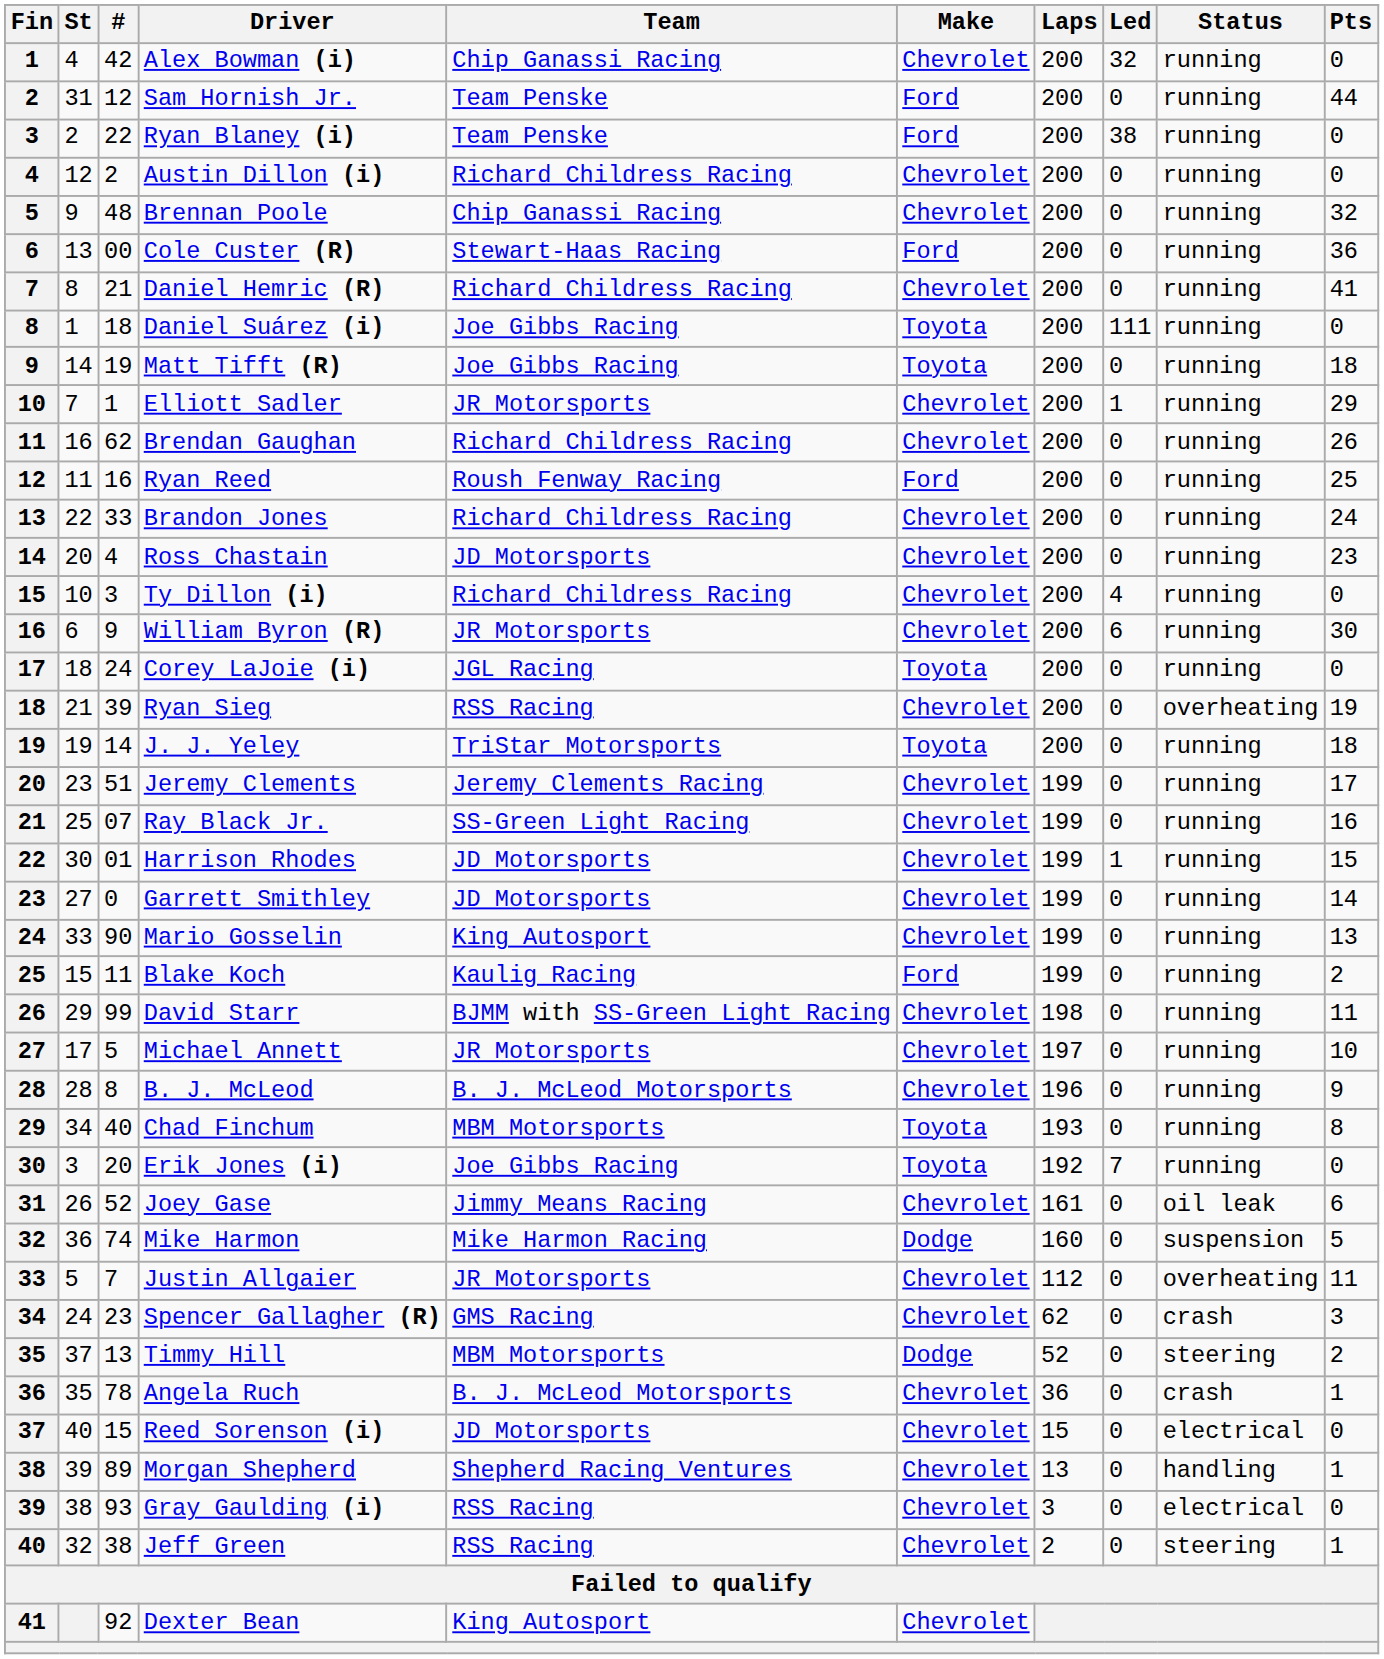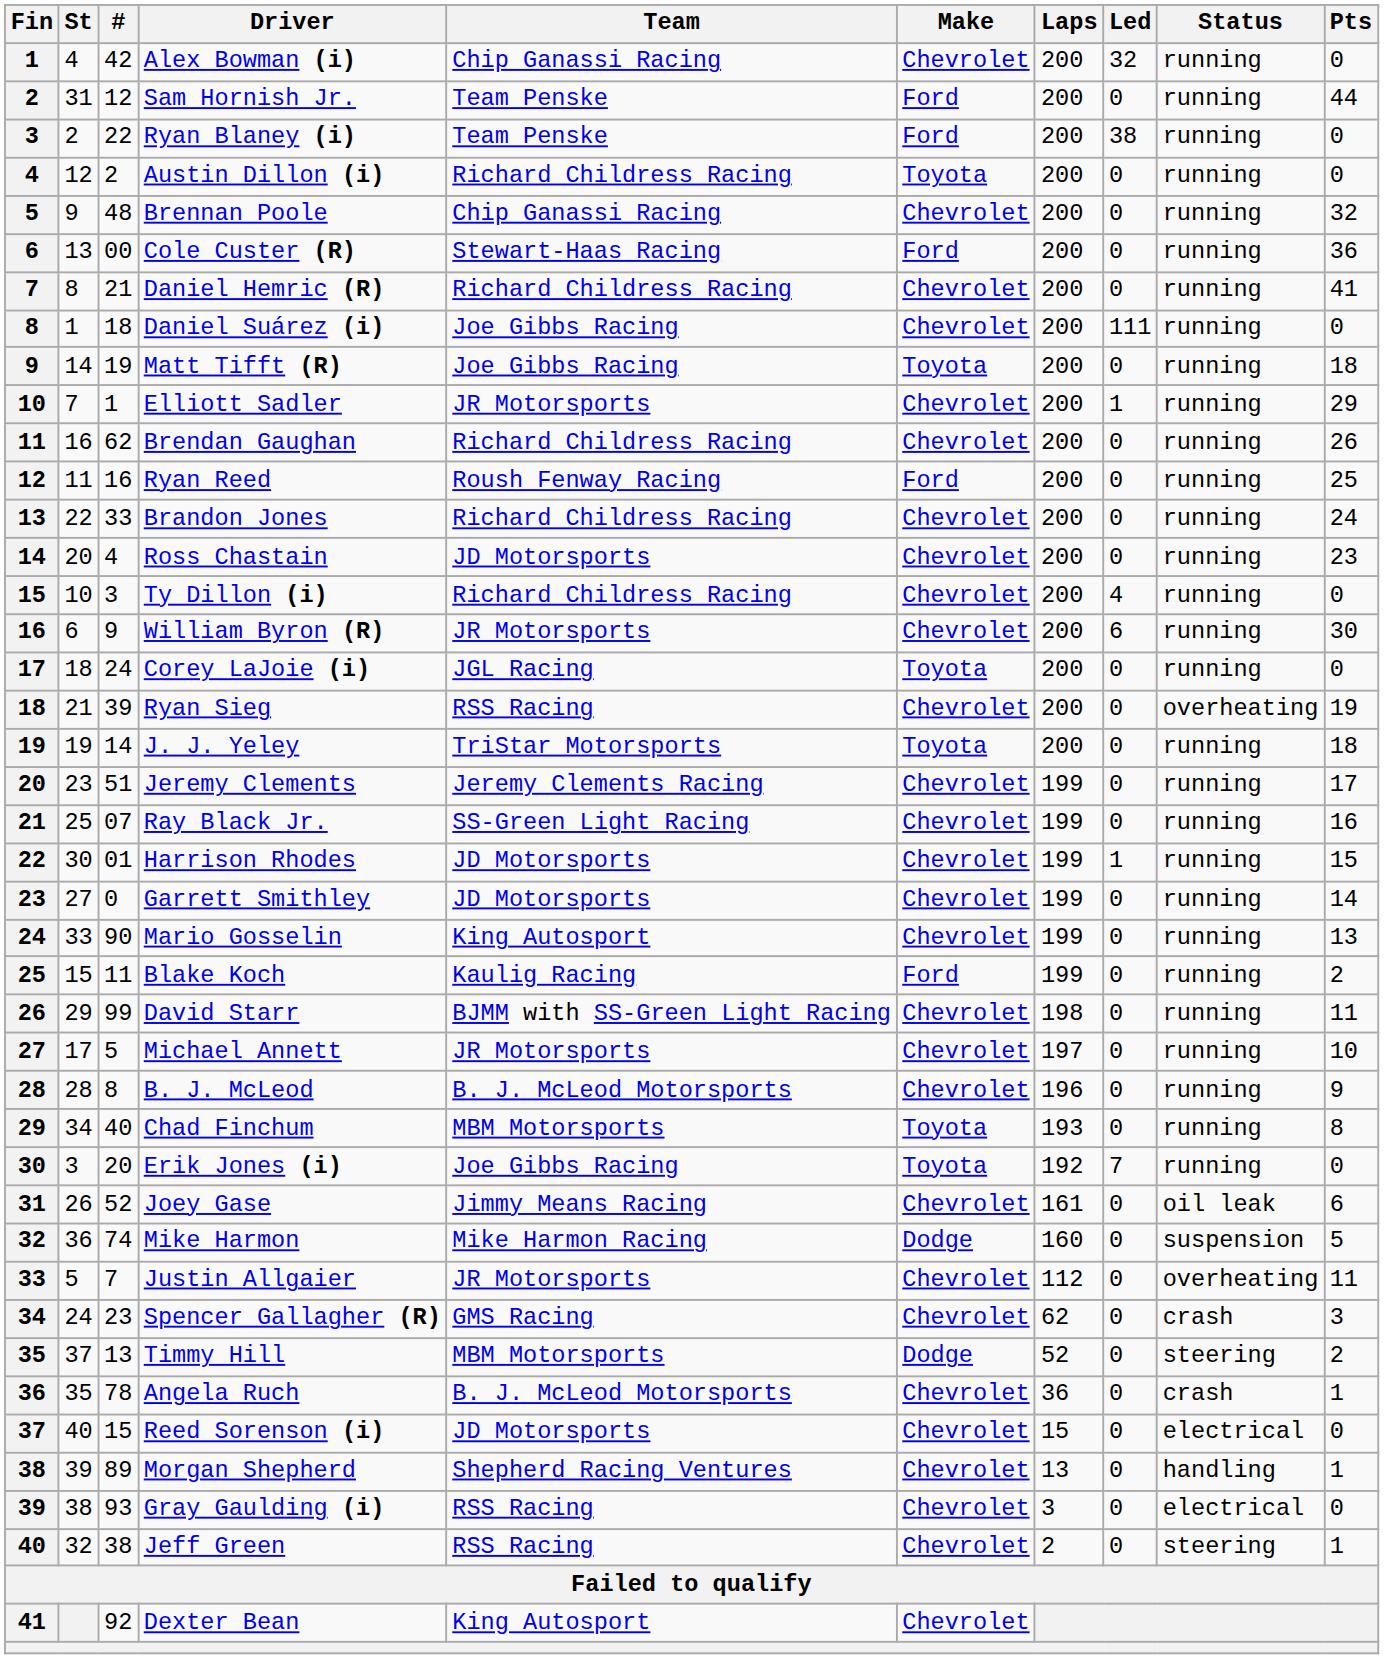 <table class="wikitable" style="font-size:95%">
 <tr>
 <th>Fin</th>
 <th>St</th>
 <th>#</th>
 <th>Driver</th>
 <th>Team</th>
 <th>Make</th>
 <th>Laps</th>
 <th>Led</th>
 <th>Status</th>
 <th>Pts</th>
 </tr>
 <tr>
 <th>1</th>
 <td>4</td>
 <td>42</td>
 <td><a href='#'>Alex Bowman</a> <strong>(i)</strong></td>
 <td><a href='#'>Chip Ganassi Racing</a></td>
 <td><a href='#'>Chevrolet</a></td>
 <td>200</td>
 <td>32</td>
 <td>running</td>
 <td>0</td>
 </tr>
 <tr>
 <th>2</th>
 <td>31</td>
 <td>12</td>
 <td><a href='#'>Sam Hornish Jr.</a></td>
 <td><a href='#'>Team Penske</a></td>
 <td><a href='#'>Ford</a></td>
 <td>200</td>
 <td>0</td>
 <td>running</td>
 <td>44</td>
 </tr>
 <tr>
 <th>3</th>
 <td>2</td>
 <td>22</td>
 <td><a href='#'>Ryan Blaney</a> <strong>(i)</strong></td>
 <td><a href='#'>Team Penske</a></td>
 <td><a href='#'>Ford</a></td>
 <td>200</td>
 <td>38</td>
 <td>running</td>
 <td>0</td>
 </tr>
 <tr>
 <th>4</th>
 <td>12</td>
 <td>2</td>
 <td><a href='#'>Austin Dillon</a> <strong>(i)</strong></td>
 <td><a href='#'>Richard Childress Racing</a></td>
-<td><a href='#'>Chevrolet</a></td>
+<td><a href='#'>Toyota</a></td>
 <td>200</td>
 <td>0</td>
 <td>running</td>
 <td>0</td>
 </tr>
 <tr>
 <th>5</th>
 <td>9</td>
 <td>48</td>
 <td><a href='#'>Brennan Poole</a></td>
 <td><a href='#'>Chip Ganassi Racing</a></td>
 <td><a href='#'>Chevrolet</a></td>
 <td>200</td>
 <td>0</td>
 <td>running</td>
 <td>32</td>
 </tr>
 <tr>
 <th>6</th>
 <td>13</td>
 <td>00</td>
 <td><a href='#'>Cole Custer</a> <strong>(R)</strong></td>
 <td><a href='#'>Stewart-Haas Racing</a></td>
 <td><a href='#'>Ford</a></td>
 <td>200</td>
 <td>0</td>
 <td>running</td>
 <td>36</td>
 </tr>
 <tr>
 <th>7</th>
 <td>8</td>
 <td>21</td>
 <td><a href='#'>Daniel Hemric</a> <strong>(R)</strong></td>
 <td><a href='#'>Richard Childress Racing</a></td>
 <td><a href='#'>Chevrolet</a></td>
 <td>200</td>
 <td>0</td>
 <td>running</td>
 <td>41</td>
 </tr>
 <tr>
 <th>8</th>
 <td>1</td>
 <td>18</td>
 <td><a href='#'>Daniel Suárez</a> <strong>(i)</strong></td>
 <td><a href='#'>Joe Gibbs Racing</a></td>
-<td><a href='#'>Toyota</a></td>
+<td><a href='#'>Chevrolet</a></td>
 <td>200</td>
 <td>111</td>
 <td>running</td>
 <td>0</td>
 </tr>
 <tr>
 <th>9</th>
 <td>14</td>
 <td>19</td>
 <td><a href='#'>Matt Tifft</a> <strong>(R)</strong></td>
 <td><a href='#'>Joe Gibbs Racing</a></td>
 <td><a href='#'>Toyota</a></td>
 <td>200</td>
 <td>0</td>
 <td>running</td>
 <td>18</td>
 </tr>
 <tr>
 <th>10</th>
 <td>7</td>
 <td>1</td>
 <td><a href='#'>Elliott Sadler</a></td>
 <td><a href='#'>JR Motorsports</a></td>
 <td><a href='#'>Chevrolet</a></td>
 <td>200</td>
 <td>1</td>
 <td>running</td>
 <td>29</td>
 </tr>
 <tr>
 <th>11</th>
 <td>16</td>
 <td>62</td>
 <td><a href='#'>Brendan Gaughan</a></td>
 <td><a href='#'>Richard Childress Racing</a></td>
 <td><a href='#'>Chevrolet</a></td>
 <td>200</td>
 <td>0</td>
 <td>running</td>
 <td>26</td>
 </tr>
 <tr>
 <th>12</th>
 <td>11</td>
 <td>16</td>
 <td><a href='#'>Ryan Reed</a></td>
 <td><a href='#'>Roush Fenway Racing</a></td>
 <td><a href='#'>Ford</a></td>
 <td>200</td>
 <td>0</td>
 <td>running</td>
 <td>25</td>
 </tr>
 <tr>
 <th>13</th>
 <td>22</td>
 <td>33</td>
 <td><a href='#'>Brandon Jones</a></td>
 <td><a href='#'>Richard Childress Racing</a></td>
 <td><a href='#'>Chevrolet</a></td>
 <td>200</td>
 <td>0</td>
 <td>running</td>
 <td>24</td>
 </tr>
 <tr>
 <th>14</th>
 <td>20</td>
 <td>4</td>
 <td><a href='#'>Ross Chastain</a></td>
 <td><a href='#'>JD Motorsports</a></td>
 <td><a href='#'>Chevrolet</a></td>
 <td>200</td>
 <td>0</td>
 <td>running</td>
 <td>23</td>
 </tr>
 <tr>
 <th>15</th>
 <td>10</td>
 <td>3</td>
 <td><a href='#'>Ty Dillon</a> <strong>(i)</strong></td>
 <td><a href='#'>Richard Childress Racing</a></td>
 <td><a href='#'>Chevrolet</a></td>
 <td>200</td>
 <td>4</td>
 <td>running</td>
 <td>0</td>
 </tr>
 <tr>
 <th>16</th>
 <td>6</td>
 <td>9</td>
 <td><a href='#'>William Byron</a> <strong>(R)</strong></td>
 <td><a href='#'>JR Motorsports</a></td>
 <td><a href='#'>Chevrolet</a></td>
 <td>200</td>
 <td>6</td>
 <td>running</td>
 <td>30</td>
 </tr>
 <tr>
 <th>17</th>
 <td>18</td>
 <td>24</td>
 <td><a href='#'>Corey LaJoie</a> <strong>(i)</strong></td>
 <td><a href='#'>JGL Racing</a></td>
 <td><a href='#'>Toyota</a></td>
 <td>200</td>
 <td>0</td>
 <td>running</td>
 <td>0</td>
 </tr>
 <tr>
 <th>18</th>
 <td>21</td>
 <td>39</td>
 <td><a href='#'>Ryan Sieg</a></td>
 <td><a href='#'>RSS Racing</a></td>
 <td><a href='#'>Chevrolet</a></td>
 <td>200</td>
 <td>0</td>
 <td>overheating</td>
 <td>19</td>
 </tr>
 <tr>
 <th>19</th>
 <td>19</td>
 <td>14</td>
 <td><a href='#'>J. J. Yeley</a></td>
 <td><a href='#'>TriStar Motorsports</a></td>
 <td><a href='#'>Toyota</a></td>
 <td>200</td>
 <td>0</td>
 <td>running</td>
 <td>18</td>
 </tr>
 <tr>
 <th>20</th>
 <td>23</td>
 <td>51</td>
 <td><a href='#'>Jeremy Clements</a></td>
 <td><a href='#'>Jeremy Clements Racing</a></td>
 <td><a href='#'>Chevrolet</a></td>
 <td>199</td>
 <td>0</td>
 <td>running</td>
 <td>17</td>
 </tr>
 <tr>
 <th>21</th>
 <td>25</td>
 <td>07</td>
 <td><a href='#'>Ray Black Jr.</a></td>
 <td><a href='#'>SS-Green Light Racing</a></td>
 <td><a href='#'>Chevrolet</a></td>
 <td>199</td>
 <td>0</td>
 <td>running</td>
 <td>16</td>
 </tr>
 <tr>
 <th>22</th>
 <td>30</td>
 <td>01</td>
 <td><a href='#'>Harrison Rhodes</a></td>
 <td><a href='#'>JD Motorsports</a></td>
 <td><a href='#'>Chevrolet</a></td>
 <td>199</td>
 <td>1</td>
 <td>running</td>
 <td>15</td>
 </tr>
 <tr>
 <th>23</th>
 <td>27</td>
 <td>0</td>
 <td><a href='#'>Garrett Smithley</a></td>
 <td><a href='#'>JD Motorsports</a></td>
 <td><a href='#'>Chevrolet</a></td>
 <td>199</td>
 <td>0</td>
 <td>running</td>
 <td>14</td>
 </tr>
 <tr>
 <th>24</th>
 <td>33</td>
 <td>90</td>
 <td><a href='#'>Mario Gosselin</a></td>
 <td><a href='#'>King Autosport</a></td>
 <td><a href='#'>Chevrolet</a></td>
 <td>199</td>
 <td>0</td>
 <td>running</td>
 <td>13</td>
 </tr>
 <tr>
 <th>25</th>
 <td>15</td>
 <td>11</td>
 <td><a href='#'>Blake Koch</a></td>
 <td><a href='#'>Kaulig Racing</a></td>
 <td><a href='#'>Ford</a></td>
 <td>199</td>
 <td>0</td>
 <td>running</td>
 <td>2</td>
 </tr>
 <tr>
 <th>26</th>
 <td>29</td>
 <td>99</td>
 <td><a href='#'>David Starr</a></td>
 <td><a href='#'>BJMM</a> with <a href='#'>SS-Green Light Racing</a></td>
 <td><a href='#'>Chevrolet</a></td>
 <td>198</td>
 <td>0</td>
 <td>running</td>
 <td>11</td>
 </tr>
 <tr>
 <th>27</th>
 <td>17</td>
 <td>5</td>
 <td><a href='#'>Michael Annett</a></td>
 <td><a href='#'>JR Motorsports</a></td>
 <td><a href='#'>Chevrolet</a></td>
 <td>197</td>
 <td>0</td>
 <td>running</td>
 <td>10</td>
 </tr>
 <tr>
 <th>28</th>
 <td>28</td>
 <td>8</td>
 <td><a href='#'>B. J. McLeod</a></td>
 <td><a href='#'>B. J. McLeod Motorsports</a></td>
 <td><a href='#'>Chevrolet</a></td>
 <td>196</td>
 <td>0</td>
 <td>running</td>
 <td>9</td>
 </tr>
 <tr>
 <th>29</th>
 <td>34</td>
 <td>40</td>
 <td><a href='#'>Chad Finchum</a></td>
 <td><a href='#'>MBM Motorsports</a></td>
 <td><a href='#'>Toyota</a></td>
 <td>193</td>
 <td>0</td>
 <td>running</td>
 <td>8</td>
 </tr>
 <tr>
 <th>30</th>
 <td>3</td>
 <td>20</td>
 <td><a href='#'>Erik Jones</a> <strong>(i)</strong></td>
 <td><a href='#'>Joe Gibbs Racing</a></td>
 <td><a href='#'>Toyota</a></td>
 <td>192</td>
 <td>7</td>
 <td>running</td>
 <td>0</td>
 </tr>
 <tr>
 <th>31</th>
 <td>26</td>
 <td>52</td>
 <td><a href='#'>Joey Gase</a></td>
 <td><a href='#'>Jimmy Means Racing</a></td>
 <td><a href='#'>Chevrolet</a></td>
 <td>161</td>
 <td>0</td>
 <td>oil leak</td>
 <td>6</td>
 </tr>
 <tr>
 <th>32</th>
 <td>36</td>
 <td>74</td>
 <td><a href='#'>Mike Harmon</a></td>
 <td><a href='#'>Mike Harmon Racing</a></td>
 <td><a href='#'>Dodge</a></td>
 <td>160</td>
 <td>0</td>
 <td>suspension</td>
 <td>5</td>
 </tr>
 <tr>
 <th>33</th>
 <td>5</td>
 <td>7</td>
 <td><a href='#'>Justin Allgaier</a></td>
 <td><a href='#'>JR Motorsports</a></td>
 <td><a href='#'>Chevrolet</a></td>
 <td>112</td>
 <td>0</td>
 <td>overheating</td>
 <td>11</td>
 </tr>
 <tr>
 <th>34</th>
 <td>24</td>
 <td>23</td>
 <td><a href='#'>Spencer Gallagher</a> <strong>(R)</strong></td>
 <td><a href='#'>GMS Racing</a></td>
 <td><a href='#'>Chevrolet</a></td>
 <td>62</td>
 <td>0</td>
 <td>crash</td>
 <td>3</td>
 </tr>
 <tr>
 <th>35</th>
 <td>37</td>
 <td>13</td>
 <td><a href='#'>Timmy Hill</a></td>
 <td><a href='#'>MBM Motorsports</a></td>
 <td><a href='#'>Dodge</a></td>
 <td>52</td>
 <td>0</td>
 <td>steering</td>
 <td>2</td>
 </tr>
 <tr>
 <th>36</th>
 <td>35</td>
 <td>78</td>
 <td><a href='#'>Angela Ruch</a></td>
 <td><a href='#'>B. J. McLeod Motorsports</a></td>
 <td><a href='#'>Chevrolet</a></td>
 <td>36</td>
 <td>0</td>
 <td>crash</td>
 <td>1</td>
 </tr>
 <tr>
 <th>37</th>
 <td>40</td>
 <td>15</td>
 <td><a href='#'>Reed Sorenson</a> <strong>(i)</strong></td>
 <td><a href='#'>JD Motorsports</a></td>
 <td><a href='#'>Chevrolet</a></td>
 <td>15</td>
 <td>0</td>
 <td>electrical</td>
 <td>0</td>
 </tr>
 <tr>
 <th>38</th>
 <td>39</td>
 <td>89</td>
 <td><a href='#'>Morgan Shepherd</a></td>
 <td><a href='#'>Shepherd Racing Ventures</a></td>
 <td><a href='#'>Chevrolet</a></td>
 <td>13</td>
 <td>0</td>
 <td>handling</td>
 <td>1</td>
 </tr>
 <tr>
 <th>39</th>
 <td>38</td>
 <td>93</td>
 <td><a href='#'>Gray Gaulding</a> <strong>(i)</strong></td>
 <td><a href='#'>RSS Racing</a></td>
 <td><a href='#'>Chevrolet</a></td>
 <td>3</td>
 <td>0</td>
 <td>electrical</td>
 <td>0</td>
 </tr>
 <tr>
 <th>40</th>
 <td>32</td>
 <td>38</td>
 <td><a href='#'>Jeff Green</a></td>
 <td><a href='#'>RSS Racing</a></td>
 <td><a href='#'>Chevrolet</a></td>
 <td>2</td>
 <td>0</td>
 <td>steering</td>
 <td>1</td>
 </tr>
 <tr>
 <th colspan="10">Failed to qualify</th>
 </tr>
 <tr>
 <th>41</th>
 <th></th>
 <td>92</td>
 <td><a href='#'>Dexter Bean</a></td>
 <td><a href='#'>King Autosport</a></td>
 <td><a href='#'>Chevrolet</a></td>
 <th colspan="4"></th>
 </tr>
 <tr>
 <th colspan="10"></th>
 </tr>
 </table>
